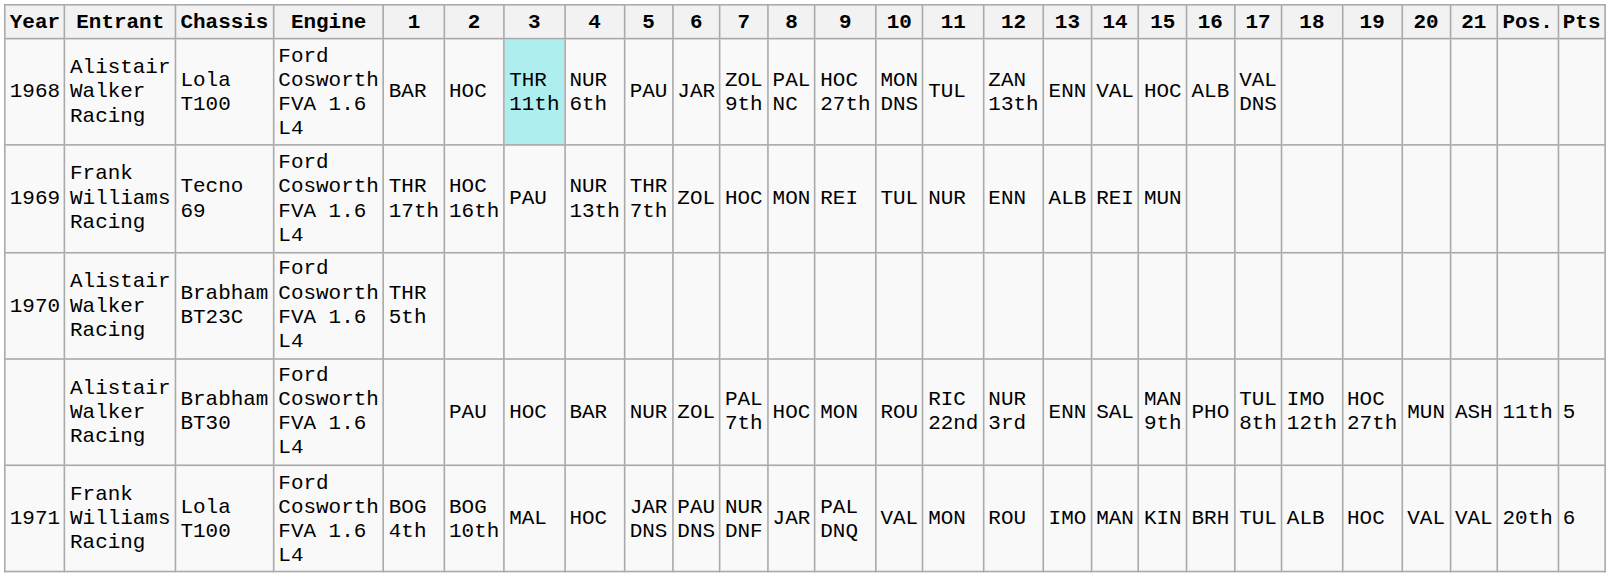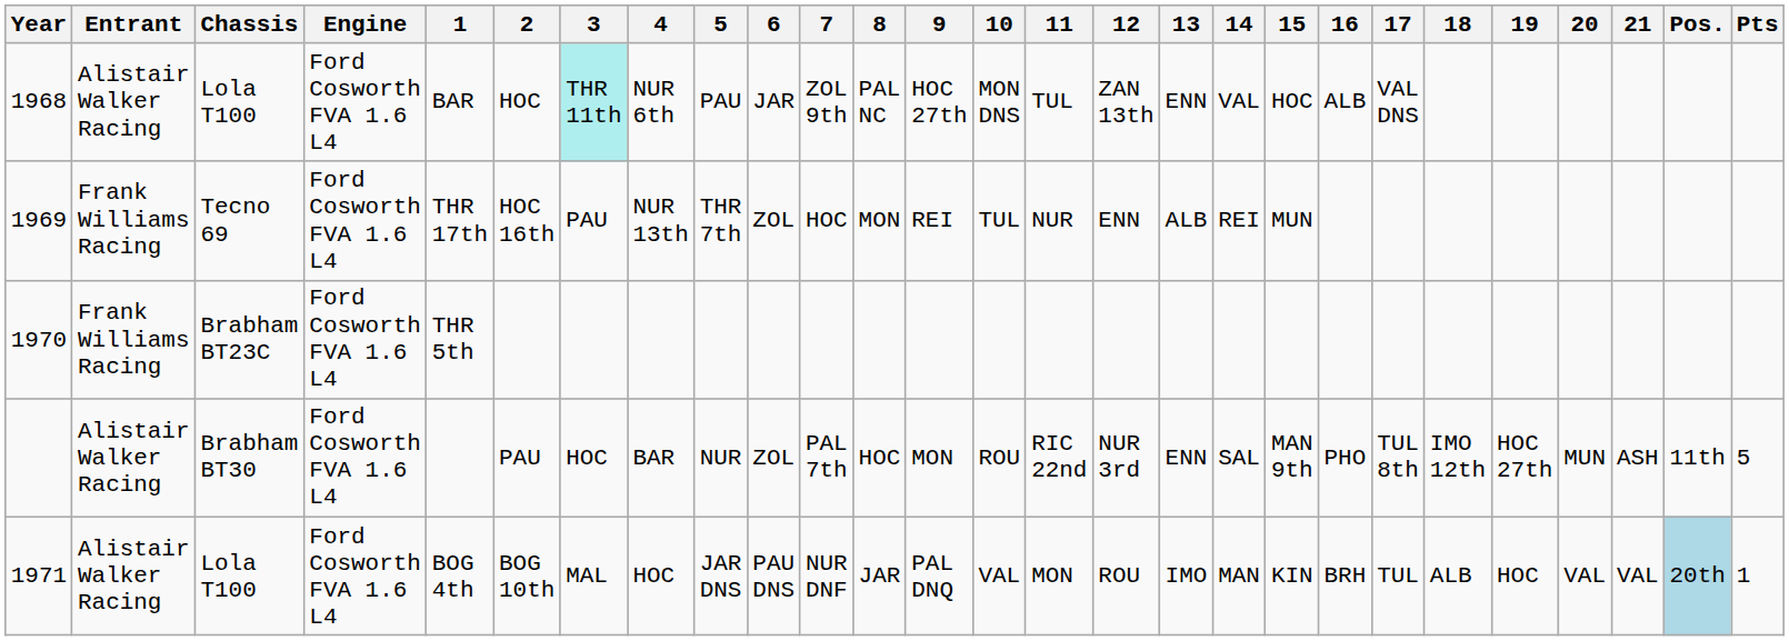 <table class="wikitable">
 <tr>
 <th>Year</th>
 <th>Entrant</th>
 <th>Chassis</th>
 <th>Engine</th>
 <th>1</th>
 <th>2</th>
 <th>3</th>
 <th>4</th>
 <th>5</th>
 <th>6</th>
 <th>7</th>
 <th>8</th>
 <th>9</th>
 <th>10</th>
 <th>11</th>
 <th>12</th>
 <th>13</th>
 <th>14</th>
 <th>15</th>
 <th>16</th>
 <th>17</th>
 <th>18</th>
 <th>19</th>
 <th>20</th>
 <th>21</th>
 <th>Pos.</th>
 <th>Pts</th>
 </tr>
 <tr>
 <td>1968</td>
 <td>Alistair Walker Racing</td>
 <td>Lola T100</td>
 <td>Ford Cosworth FVA 1.6 L4</td>
 <td>BAR</td>
 <td>HOC</td>
 <td style="background: paleturquoise;">THR<br>11th</td>
 <td>NUR<br>6th</td>
 <td>PAU</td>
 <td>JAR</td>
 <td>ZOL<br>9th</td>
 <td>PAL<br>NC</td>
 <td>HOC<br>27th</td>
 <td>MON<br>DNS</td>
 <td>TUL</td>
 <td>ZAN<br>13th</td>
 <td>ENN</td>
 <td>VAL</td>
 <td>HOC</td>
 <td>ALB</td>
 <td>VAL<br>DNS</td>
 <td></td>
 <td></td>
 <td></td>
 <td></td>
 <td></td>
 <td></td>
 </tr>
 <tr>
 <td>1969</td>
 <td>Frank Williams Racing</td>
 <td>Tecno 69</td>
 <td>Ford Cosworth FVA 1.6 L4</td>
 <td>THR<br>17th</td>
 <td>HOC<br>16th</td>
 <td>PAU</td>
 <td>NUR<br>13th</td>
 <td>THR<br>7th</td>
 <td>ZOL</td>
 <td>HOC</td>
 <td>MON</td>
 <td>REI</td>
 <td>TUL</td>
 <td>NUR</td>
 <td>ENN</td>
 <td>ALB</td>
 <td>REI</td>
 <td>MUN</td>
 <td></td>
 <td></td>
 <td></td>
 <td></td>
 <td></td>
 <td></td>
 <td></td>
 <td></td>
 </tr>
 <tr>
 <td>1970</td>
-<td>Alistair Walker Racing</td>
+<td>Frank Williams Racing</td>
 <td>Brabham BT23C</td>
 <td>Ford Cosworth FVA 1.6 L4</td>
 <td>THR<br>5th</td>
 <td></td>
 <td></td>
 <td></td>
 <td></td>
 <td></td>
 <td></td>
 <td></td>
 <td></td>
 <td></td>
 <td></td>
 <td></td>
 <td></td>
 <td></td>
 <td></td>
 <td></td>
 <td></td>
 <td></td>
 <td></td>
 <td></td>
 <td></td>
 <td></td>
 <td></td>
 </tr>
 <tr>
 <td></td>
 <td>Alistair Walker Racing</td>
 <td>Brabham BT30</td>
 <td>Ford Cosworth FVA 1.6 L4</td>
 <td></td>
 <td>PAU</td>
 <td>HOC</td>
 <td>BAR</td>
 <td>NUR</td>
 <td>ZOL</td>
 <td>PAL<br>7th</td>
 <td>HOC</td>
 <td>MON</td>
 <td>ROU</td>
 <td>RIC<br>22nd</td>
 <td>NUR<br>3rd</td>
 <td>ENN</td>
 <td>SAL</td>
 <td>MAN<br>9th</td>
 <td>PHO</td>
 <td>TUL<br>8th</td>
 <td>IMO<br>12th</td>
 <td>HOC<br>27th</td>
 <td>MUN</td>
 <td>ASH</td>
 <td>11th</td>
 <td>5</td>
 </tr>
 <tr>
 <td>1971</td>
-<td>Frank Williams Racing</td>
+<td>Alistair Walker Racing</td>
 <td>Lola T100</td>
 <td>Ford Cosworth FVA 1.6 L4</td>
 <td>BOG<br>4th</td>
 <td>BOG<br>10th</td>
 <td>MAL</td>
 <td>HOC</td>
 <td>JAR<br>DNS</td>
 <td>PAU<br>DNS</td>
 <td>NUR<br>DNF</td>
 <td>JAR</td>
 <td>PAL<br>DNQ</td>
 <td>VAL</td>
 <td>MON</td>
 <td>ROU</td>
 <td>IMO</td>
 <td>MAN</td>
 <td>KIN</td>
 <td>BRH</td>
 <td>TUL</td>
 <td>ALB</td>
 <td>HOC</td>
 <td>VAL</td>
 <td>VAL</td>
-<td>20th</td>
-<td>6</td>
+<td style="background: lightblue;">20th</td>
+<td>1</td>
 </tr>
 </table>
